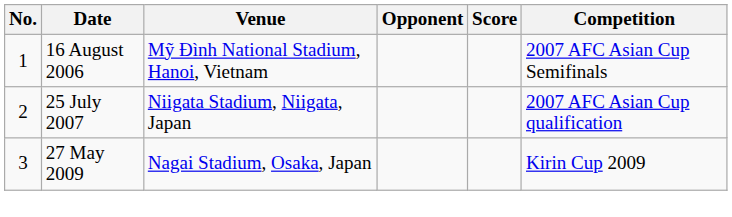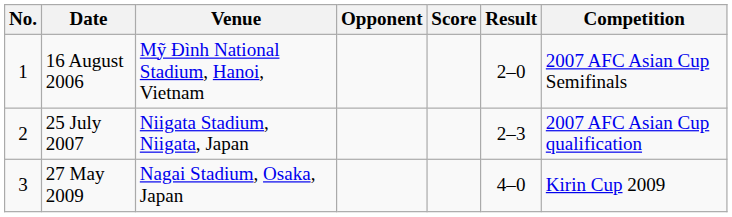 <table class="wikitable sortable">
 <tr>
 <th scope="col">No.</th>
 <th scope="col">Date</th>
 <th scope="col">Venue</th>
 <th scope="col">Opponent</th>
 <th scope="col">Score</th>
+<th scope="col">Result</th>
 <th scope="col">Competition</th>
 </tr>
 <tr>
 <td align="center">1</td>
 <td>16 August 2006</td>
 <td><a href='#'>Mỹ Đình National Stadium</a>, <a href='#'>Hanoi</a>, Vietnam</td>
 <td></td>
 <td></td>
+<td align="center">2–0</td>
 <td><a href='#'>2007 AFC Asian Cup</a> Semifinals</td>
 </tr>
 <tr>
 <td align="center">2</td>
 <td>25 July 2007</td>
 <td><a href='#'>Niigata Stadium</a>, <a href='#'>Niigata</a>, Japan</td>
 <td></td>
 <td></td>
+<td align="center">2–3</td>
 <td><a href='#'>2007 AFC Asian Cup qualification</a></td>
 </tr>
 <tr>
 <td align="center">3</td>
 <td>27 May 2009</td>
 <td><a href='#'>Nagai Stadium</a>, <a href='#'>Osaka</a>, Japan</td>
 <td></td>
 <td></td>
+<td align="center">4–0</td>
 <td><a href='#'>Kirin Cup</a> 2009</td>
 </tr>
 </table>
